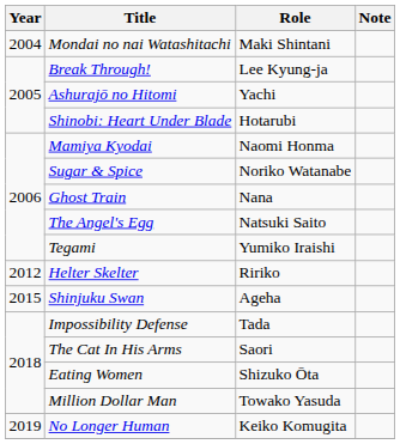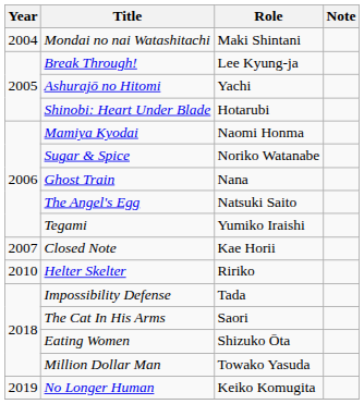 <table class="wikitable">
 <tr>
 <th>Year</th>
 <th>Title</th>
 <th>Role</th>
 <th class="unsortable">Note</th>
 </tr>
 <tr>
 <td>2004</td>
 <td><em>Mondai no nai Watashitachi</em></td>
 <td>Maki Shintani</td>
 <td></td>
 </tr>
 <tr>
 <td rowspan="3">2005</td>
 <td><em><a href='#'>Break Through!</a></em></td>
 <td>Lee Kyung-ja</td>
 <td></td>
 </tr>
 <tr>
 <td><em><a href='#'>Ashurajō no Hitomi</a></em></td>
 <td>Yachi</td>
 <td></td>
 </tr>
 <tr>
 <td><em><a href='#'>Shinobi: Heart Under Blade</a></em></td>
 <td>Hotarubi</td>
 <td></td>
 </tr>
 <tr>
 <td rowspan="5">2006</td>
 <td><em><a href='#'>Mamiya Kyodai</a></em></td>
 <td>Naomi Honma</td>
 <td></td>
 </tr>
 <tr>
 <td><em><a href='#'>Sugar & Spice</a></em></td>
 <td>Noriko Watanabe</td>
 <td></td>
 </tr>
 <tr>
 <td><em><a href='#'>Ghost Train</a></em></td>
 <td>Nana</td>
 <td></td>
 </tr>
 <tr>
 <td><em><a href='#'>The Angel's Egg</a></em></td>
 <td>Natsuki Saito</td>
 <td></td>
 </tr>
 <tr>
 <td><em>Tegami</em></td>
 <td>Yumiko Iraishi</td>
 <td></td>
 </tr>
 <tr>
-<td>2012</td>
-<td><em><a href='#'>Helter Skelter</a></em></td>
-<td>Ririko</td>
+<td>2007</td>
+<td><em>Closed Note</em></td>
+<td>Kae Horii</td>
 <td></td>
 </tr>
 <tr>
-<td>2015</td>
-<td><em><a href='#'>Shinjuku Swan</a></em></td>
-<td>Ageha</td>
+<td>2010</td>
+<td><em><a href='#'>Helter Skelter</a></em></td>
+<td>Ririko</td>
 <td></td>
 </tr>
 <tr>
 <td rowspan="4">2018</td>
 <td><em>Impossibility Defense</em></td>
 <td>Tada</td>
 <td></td>
 </tr>
 <tr>
 <td><em>The Cat In His Arms</em></td>
 <td>Saori</td>
 <td></td>
 </tr>
 <tr>
 <td><em>Eating Women</em></td>
 <td>Shizuko Ōta</td>
 <td></td>
 </tr>
 <tr>
 <td><em>Million Dollar Man</em></td>
 <td>Towako Yasuda</td>
 <td></td>
 </tr>
 <tr>
 <td>2019</td>
 <td><em><a href='#'>No Longer Human</a></em></td>
 <td>Keiko Komugita</td>
 <td></td>
 </tr>
 <tr>
 </tr>
 </table>
